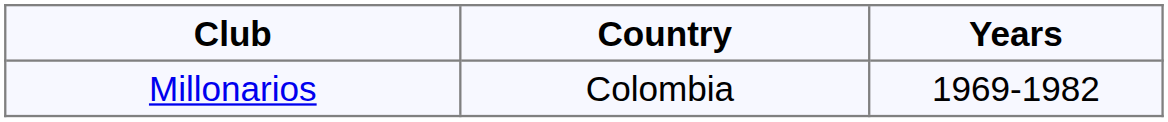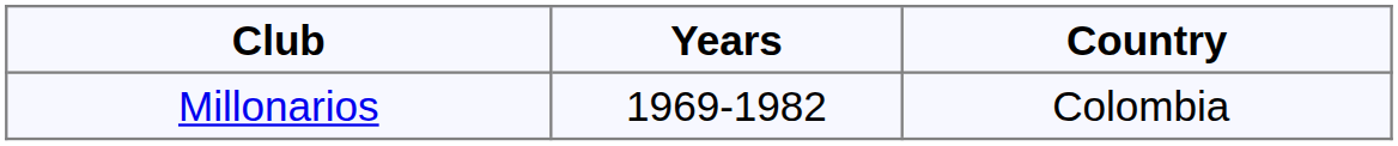 <table style="font-size: 95%; border: gray solid 1px; border-collapse: collapse;" cellspacing="0" cellpadding="3" border="1" bgcolor="#f7f8ff" align="center">
 <tr>
 <th width="190">Club</th>
+<th width="120">Years</th>
 <th width="170">Country</th>
-<th width="120">Years</th>
 </tr>
 <tr align="center">
 <td><a href='#'>Millonarios</a></td>
+<td>1969-1982</td>
 <td>Colombia </td>
-<td>1969-1982</td>
 </tr>
 </table>
